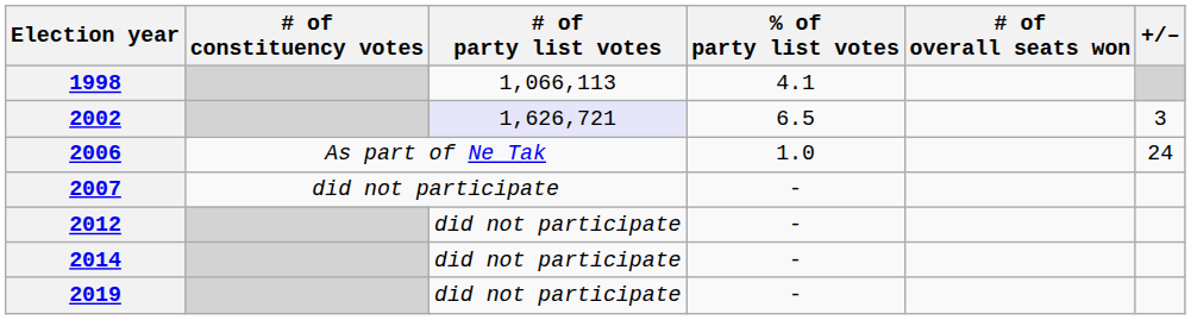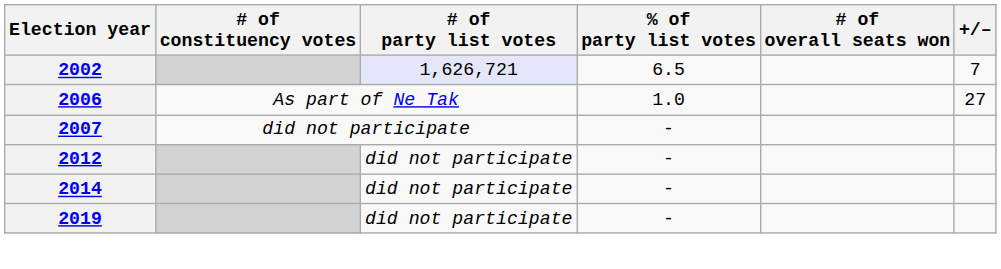 <table class="wikitable" style="text-align:center">
 <tr>
 <th>Election year</th>
 <th># of<br>constituency votes</th>
 <th># of<br>party list votes</th>
 <th>% of<br>party list votes</th>
 <th># of<br>overall seats won</th>
 <th>+/–</th>
 </tr>
 <tr>
-<th><a href='#'>1998</a></th>
-<td bgcolor="lightgrey"></td>
-<td>1,066,113</td>
-<td>4.1</td>
-<td></td>
-<td bgcolor="lightgrey"></td>
-</tr>
-<tr>
 <th><a href='#'>2002</a></th>
 <td bgcolor="lightgrey"></td>
 <td style="background: lavender;">1,626,721</td>
 <td>6.5</td>
 <td></td>
-<td> 3</td>
+<td> 7</td>
 </tr>
 <tr>
 <th><a href='#'>2006</a></th>
 <td colspan=2><em>As part of <a href='#'>Ne Tak</a></em></td>
 <td>1.0</td>
 <td></td>
-<td> 24</td>
+<td> 27</td>
 </tr>
 <tr>
 <th><a href='#'>2007</a></th>
 <td colspan=2><em>did not participate</em></td>
 <td>-</td>
 <td></td>
 <td></td>
 </tr>
 <tr>
 <th><a href='#'>2012</a></th>
 <td bgcolor="lightgrey"></td>
 <td><em>did not participate</em></td>
 <td>-</td>
 <td></td>
 </tr>
 <tr>
 <th><a href='#'>2014</a></th>
 <td bgcolor="lightgrey"></td>
 <td><em>did not participate</em></td>
 <td>-</td>
 <td></td>
 <td></td>
 </tr>
 <tr>
 <th><a href='#'>2019</a></th>
 <td bgcolor="lightgrey"></td>
 <td><em>did not participate</em></td>
 <td>-</td>
 <td></td>
 <td></td>
 </tr>
 </table>
